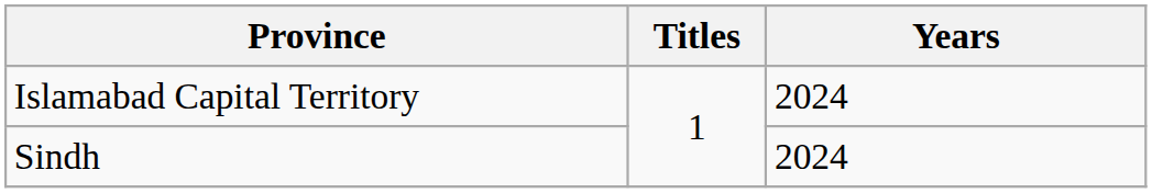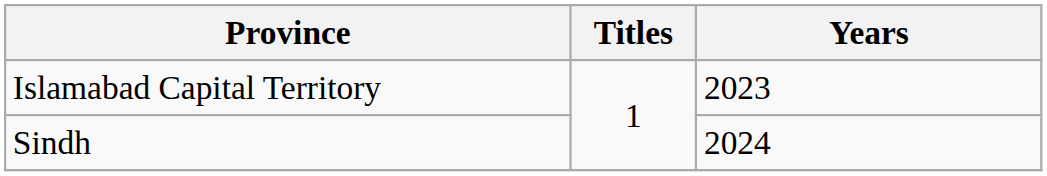 <table class="wikitable " style="font-size: 95%;">
 <tr>
 <th width="250">Province</th>
 <th width="50">Titles</th>
 <th width="150">Years</th>
 </tr>
 <tr>
 <td>Islamabad Capital Territory</td>
 <td rowspan="2" style="text-align: center">1</td>
-<td>2024</td>
+<td>2023</td>
 </tr>
 <tr>
 <td>Sindh</td>
 <td>2024</td>
 </tr>
 <tr>
 </tr>
 </table>
